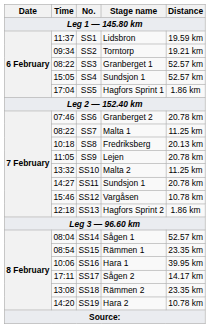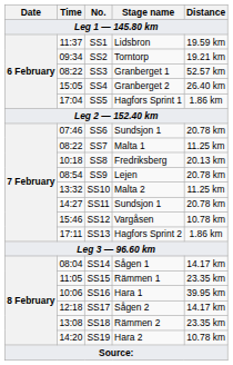 <table class="wikitable" style="font-size: 85%;">
 <tr>
 <th>Date</th>
 <th>Time</th>
 <th>No.</th>
 <th>Stage name</th>
 <th>Distance</th>
 </tr>
 <tr>
 <td style="background-color:#EAECF0; text-align:center" colspan="5"><strong><em>Leg 1 — 145.80 km</em></strong></td>
 </tr>
 <tr>
 <th rowspan="5">6 February</th>
 <td align="center">11:37</td>
 <td align="center">SS1</td>
 <td>Lidsbron</td>
 <td align="center">19.59 km</td>
 </tr>
 <tr>
 <td align="center">09:34</td>
 <td align="center">SS2</td>
 <td>Torntorp</td>
 <td align="center">19.21 km</td>
 </tr>
 <tr>
 <td align="center">08:22</td>
 <td align="center">SS3</td>
 <td>Granberget 1</td>
 <td align="center">52.57 km</td>
 </tr>
 <tr>
 <td align="center">15:05</td>
 <td align="center">SS4</td>
-<td>Sundsjon 1</td>
-<td align="center">52.57 km</td>
+<td>Granberget 2</td>
+<td align="center">26.40 km</td>
 </tr>
 <tr>
 <td align="center">17:04</td>
 <td align="center">SS5</td>
 <td>Hagfors Sprint 1</td>
 <td align="center">1.86 km</td>
 </tr>
 <tr>
 <td style="background-color:#EAECF0; text-align:center" colspan="5"><strong><em>Leg 2 — 152.40 km</em></strong></td>
 </tr>
 <tr>
 <th rowspan="8">7 February</th>
 <td align="center">07:46</td>
 <td align="center">SS6</td>
-<td>Granberget 2</td>
+<td>Sundsjon 1</td>
 <td align="center">20.78 km</td>
 </tr>
 <tr>
 <td align="center">08:22</td>
 <td align="center">SS7</td>
 <td>Malta 1</td>
 <td align="center">11.25 km</td>
 </tr>
 <tr>
 <td align="center">10:18</td>
 <td align="center">SS8</td>
 <td>Fredriksberg</td>
 <td align="center">20.13 km</td>
 </tr>
 <tr>
-<td align="center">11:05</td>
+<td align="center">08:54</td>
 <td align="center">SS9</td>
 <td>Lejen</td>
 <td align="center">20.78 km</td>
 </tr>
 <tr>
 <td align="center">13:32</td>
 <td align="center">SS10</td>
 <td>Malta 2</td>
 <td align="center">11.25 km</td>
 </tr>
 <tr>
 <td align="center">14:27</td>
 <td align="center">SS11</td>
 <td>Sundsjon 1</td>
 <td align="center">20.78 km</td>
 </tr>
 <tr>
 <td align="center">15:46</td>
 <td align="center">SS12</td>
 <td>Vargåsen</td>
 <td align="center">10.78 km</td>
 </tr>
 <tr>
-<td align="center">12:18</td>
+<td align="center">17:11</td>
 <td align="center">SS13</td>
 <td>Hagfors Sprint 2</td>
 <td align="center">1.86 km</td>
 </tr>
 <tr>
 <td style="background-color:#EAECF0; text-align:center" colspan="5"><strong><em>Leg 3 — 96.60 km</em></strong></td>
 </tr>
 <tr>
 <th rowspan="6">8 February</th>
 <td align="center">08:04</td>
 <td align="center">SS14</td>
 <td>Sågen 1</td>
-<td align="center">52.57 km</td>
+<td align="center">14.17 km</td>
 </tr>
 <tr>
-<td align="center">08:54</td>
+<td align="center">11:05</td>
 <td align="center">SS15</td>
 <td>Rämmen 1</td>
 <td align="center">23.35 km</td>
 </tr>
 <tr>
 <td align="center">10:06</td>
 <td align="center">SS16</td>
 <td>Hara 1</td>
 <td align="center">39.95 km</td>
 </tr>
 <tr>
-<td align="center">17:11</td>
+<td align="center">12:18</td>
 <td align="center">SS17</td>
 <td>Sågen 2</td>
 <td align="center">14.17 km</td>
 </tr>
 <tr>
 <td align="center">13:08</td>
 <td align="center">SS18</td>
 <td>Rämmen 2</td>
 <td align="center">23.35 km</td>
 </tr>
 <tr>
 <td align="center">14:20</td>
 <td align="center">SS19</td>
 <td>Hara 2</td>
 <td align="center">10.78 km</td>
 </tr>
 <tr>
 <td style="background-color:#EAECF0; text-align:center" colspan="5"><strong>Source:</strong></td>
 </tr>
 </table>
